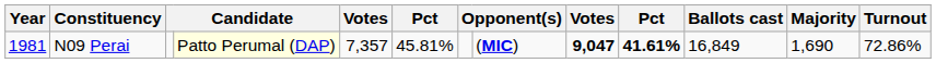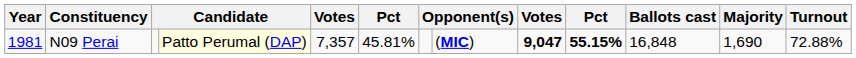 <table class="wikitable" style="margin:0.5em ; font-size:95%">
 <tr>
 <th>Year</th>
 <th>Constituency</th>
 <th colspan=2>Candidate</th>
 <th>Votes</th>
 <th>Pct</th>
 <th colspan=2>Opponent(s)</th>
 <th>Votes</th>
 <th>Pct</th>
 <th>Ballots cast</th>
 <th>Majority</th>
 <th>Turnout</th>
 </tr>
 <tr>
 <td><a href='#'>1981</a></td>
 <td>N09 <a href='#'>Perai</a></td>
 <td></td>
 <td style="background: lightyellow;">Patto Perumal (<a href='#'>DAP</a>)</td>
 <td align=right>7,357</td>
 <td>45.81%</td>
 <td></td>
 <td> (<a href='#'><strong>MIC</strong></a>)</td>
 <td align=right><strong>9,047</strong></td>
-<td><strong>41.61%</strong></td>
-<td>16,849</td>
+<td><strong>55.15%</strong></td>
+<td>16,848</td>
 <td>1,690</td>
-<td>72.86%</td>
+<td>72.88%</td>
 </tr>
 </table>
